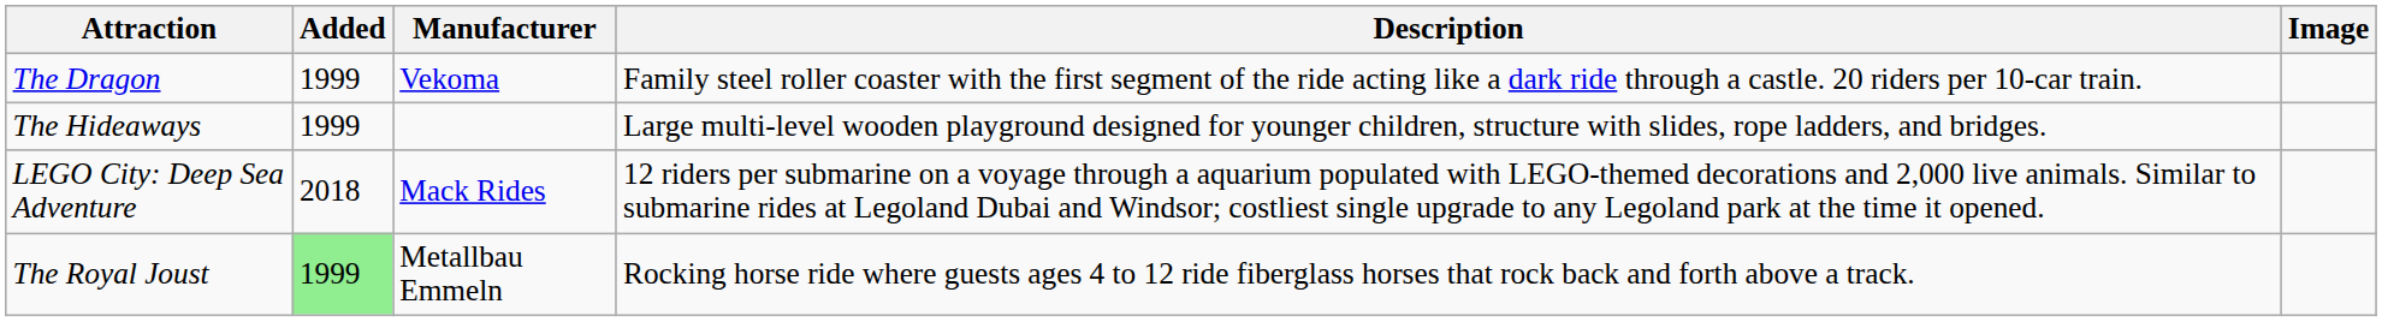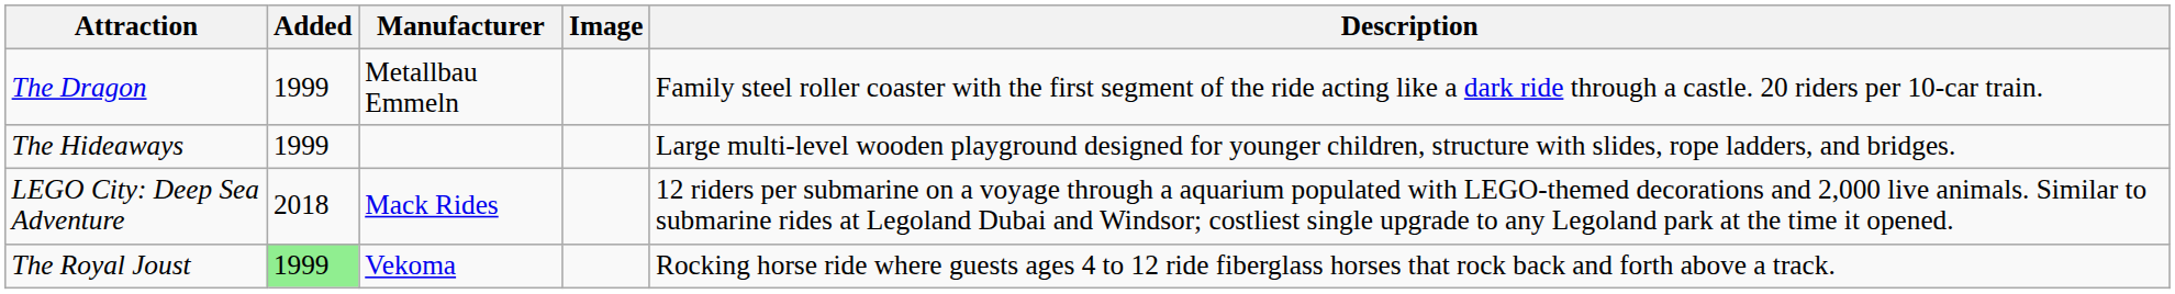 <table class="wikitable sortable">
 <tr>
 <th scope="col">Attraction</th>
 <th scope="col">Added</th>
 <th scope="col">Manufacturer</th>
+<th scope="col" class="unsortable">Image</th>
 <th scope="col" class="unsortable">Description</th>
-<th scope="col" class="unsortable">Image</th>
 </tr>
 <tr>
 <td><em><a href='#'>The Dragon</a></em></td>
 <td>1999</td>
-<td><a href='#'>Vekoma</a></td>
+<td>Metallbau Emmeln</td>
+<td></td>
 <td>Family steel roller coaster with the first segment of the ride acting like a <a href='#'>dark ride</a> through a castle. 20 riders per 10-car train.</td>
-<td></td>
 </tr>
 <tr>
 <td><em>The Hideaways</em></td>
 <td>1999</td>
 <td></td>
+<td></td>
 <td>Large multi-level wooden playground designed for younger children,  structure with slides, rope ladders, and bridges.</td>
-<td></td>
 </tr>
 <tr>
 <td><em>LEGO City: Deep Sea Adventure</em></td>
 <td>2018</td>
 <td><a href='#'>Mack Rides</a></td>
+<td></td>
 <td>12 riders per submarine on a voyage through a  aquarium populated with LEGO-themed decorations and 2,000 live animals. Similar to submarine rides at Legoland Dubai and Windsor; costliest single upgrade to any Legoland park at the time it opened.</td>
-<td></td>
 </tr>
 <tr>
 <td><em>The Royal Joust</em></td>
 <td style="background: lightgreen;">1999</td>
-<td>Metallbau Emmeln</td>
+<td><a href='#'>Vekoma</a></td>
+<td></td>
 <td>Rocking horse ride where guests ages 4 to 12 ride fiberglass horses that rock back and forth above a track.</td>
-<td></td>
 </tr>
 </table>
